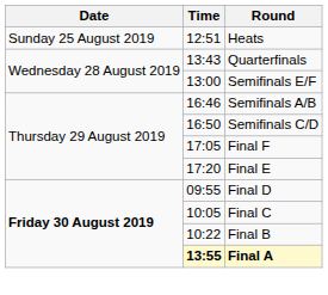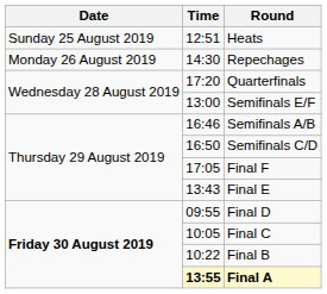 <table class="wikitable">
 <tr>
 <th>Date</th>
 <th>Time</th>
 <th>Round</th>
 </tr>
 <tr>
 <td>Sunday 25 August 2019</td>
 <td>12:51</td>
 <td>Heats</td>
 </tr>
 <tr>
+<td>Monday 26 August 2019</td>
+<td>14:30</td>
+<td>Repechages</td>
+</tr>
+<tr>
 <td rowspan=2>Wednesday 28 August 2019</td>
-<td>13:43</td>
+<td>17:20</td>
 <td>Quarterfinals</td>
 </tr>
 <tr>
 <td>13:00</td>
 <td>Semifinals E/F</td>
 </tr>
 <tr>
 <td rowspan=4>Thursday 29 August 2019</td>
 <td>16:46</td>
 <td>Semifinals A/B</td>
 </tr>
 <tr>
 <td>16:50</td>
 <td>Semifinals C/D</td>
 </tr>
 <tr>
 <td>17:05</td>
 <td>Final F</td>
 </tr>
 <tr>
-<td>17:20</td>
+<td>13:43</td>
 <td>Final E</td>
 </tr>
 <tr>
 <td rowspan=4><strong>Friday 30 August 2019</strong></td>
 <td>09:55</td>
 <td>Final D</td>
 </tr>
 <tr>
 <td>10:05</td>
 <td>Final C</td>
 </tr>
 <tr>
 <td>10:22</td>
 <td>Final B</td>
 </tr>
 <tr>
 <td style=background:lemonchiffon><strong>13:55</strong></td>
 <td style=background:lemonchiffon><strong>Final A</strong></td>
 </tr>
 </table>
